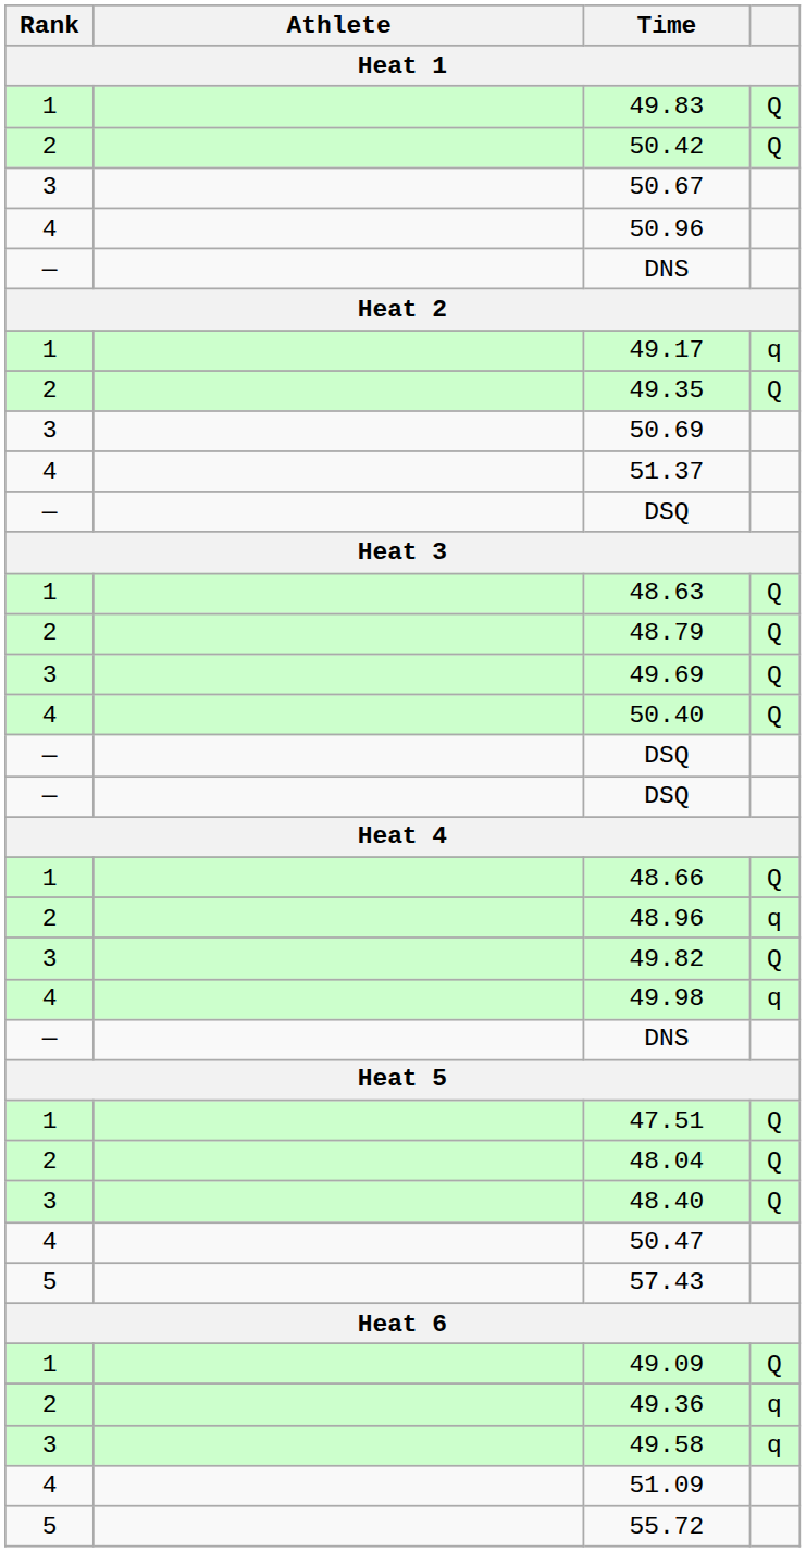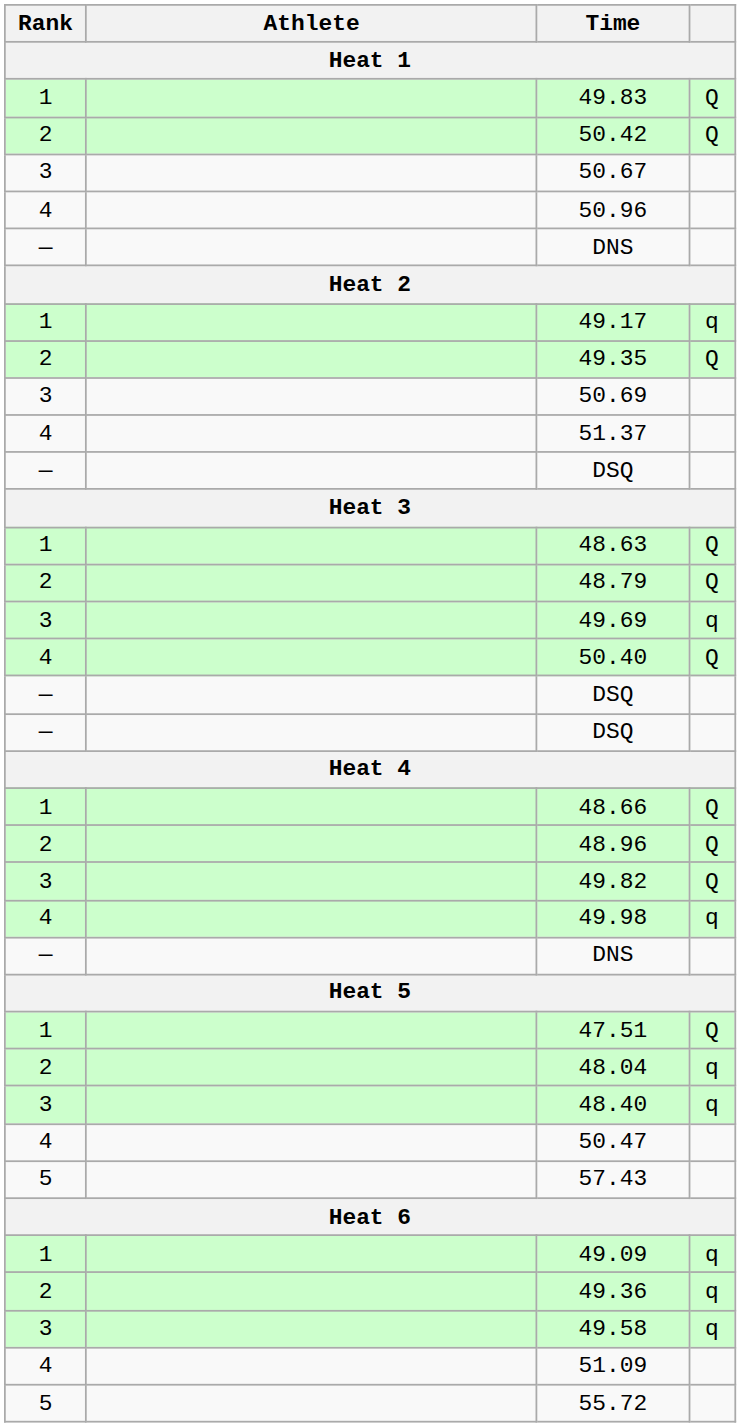 <table class=wikitable style="text-align:center">
 <tr>
 <th width=40>Rank</th>
 <th width=250>Athlete</th>
 <th width=80>Time</th>
 <th width=20></th>
 </tr>
 <tr>
 <th colspan=4>Heat 1</th>
 </tr>
 <tr bgcolor="ccffcc">
 <td>1</td>
 <td align=left></td>
 <td>49.83</td>
 <td>Q</td>
 </tr>
 <tr bgcolor="ccffcc">
 <td>2</td>
 <td align=left></td>
 <td>50.42</td>
 <td>Q</td>
 </tr>
 <tr>
 <td>3</td>
 <td align=left></td>
 <td>50.67</td>
 <td></td>
 </tr>
 <tr>
 <td>4</td>
 <td align=left></td>
 <td>50.96</td>
 <td></td>
 </tr>
 <tr>
 <td>—</td>
 <td align=left></td>
 <td>DNS</td>
 <td></td>
 </tr>
 <tr>
 <th colspan=4>Heat 2</th>
 </tr>
 <tr bgcolor="ccffcc">
 <td>1</td>
 <td align=left></td>
 <td>49.17</td>
 <td>q</td>
 </tr>
 <tr bgcolor="ccffcc">
 <td>2</td>
 <td align=left></td>
 <td>49.35</td>
 <td>Q</td>
 </tr>
 <tr>
 <td>3</td>
 <td align=left></td>
 <td>50.69</td>
 <td></td>
 </tr>
 <tr>
 <td>4</td>
 <td align=left></td>
 <td>51.37</td>
 <td></td>
 </tr>
 <tr>
 <td>—</td>
 <td align=left></td>
 <td>DSQ</td>
 <td></td>
 </tr>
 <tr>
 <th colspan=4>Heat 3</th>
 </tr>
 <tr bgcolor="ccffcc">
 <td>1</td>
 <td align=left></td>
 <td>48.63</td>
 <td>Q</td>
 </tr>
 <tr bgcolor="ccffcc">
 <td>2</td>
 <td align=left></td>
 <td>48.79</td>
 <td>Q</td>
 </tr>
 <tr bgcolor="ccffcc">
 <td>3</td>
 <td align=left></td>
 <td>49.69</td>
-<td>Q</td>
+<td>q</td>
 </tr>
 <tr bgcolor="ccffcc">
 <td>4</td>
 <td align=left></td>
 <td>50.40</td>
 <td>Q</td>
 </tr>
 <tr>
 <td>—</td>
 <td align=left></td>
 <td>DSQ</td>
 <td></td>
 </tr>
 <tr>
 <td>—</td>
 <td align=left></td>
 <td>DSQ</td>
 <td></td>
 </tr>
 <tr>
 <th colspan=4>Heat 4</th>
 </tr>
 <tr bgcolor="ccffcc">
 <td>1</td>
 <td align=left></td>
 <td>48.66</td>
 <td>Q</td>
 </tr>
 <tr bgcolor="ccffcc">
 <td>2</td>
 <td align=left></td>
 <td>48.96</td>
-<td>q</td>
+<td>Q</td>
 </tr>
 <tr bgcolor="ccffcc">
 <td>3</td>
 <td align=left></td>
 <td>49.82</td>
 <td>Q</td>
 </tr>
 <tr bgcolor="ccffcc">
 <td>4</td>
 <td align=left></td>
 <td>49.98</td>
 <td>q</td>
 </tr>
 <tr>
 <td>—</td>
 <td align=left></td>
 <td>DNS</td>
 <td></td>
 </tr>
 <tr>
 <th colspan=4>Heat 5</th>
 </tr>
 <tr bgcolor="ccffcc">
 <td>1</td>
 <td align=left></td>
 <td>47.51</td>
 <td>Q</td>
 </tr>
 <tr bgcolor="ccffcc">
 <td>2</td>
 <td align=left></td>
 <td>48.04</td>
-<td>Q</td>
+<td>q</td>
 </tr>
 <tr bgcolor="ccffcc">
 <td>3</td>
 <td align=left></td>
 <td>48.40</td>
-<td>Q</td>
+<td>q</td>
 </tr>
 <tr>
 <td>4</td>
 <td align=left></td>
 <td>50.47</td>
 <td></td>
 </tr>
 <tr>
 <td>5</td>
 <td align=left></td>
 <td>57.43</td>
 <td></td>
 </tr>
 <tr>
 <th colspan=4>Heat 6</th>
 </tr>
 <tr bgcolor="ccffcc">
 <td>1</td>
 <td align=left></td>
 <td>49.09</td>
-<td>Q</td>
+<td>q</td>
 </tr>
 <tr bgcolor="ccffcc">
 <td>2</td>
 <td align=left></td>
 <td>49.36</td>
 <td>q</td>
 </tr>
 <tr bgcolor="ccffcc">
 <td>3</td>
 <td align=left></td>
 <td>49.58</td>
 <td>q</td>
 </tr>
 <tr>
 <td>4</td>
 <td align=left></td>
 <td>51.09</td>
 <td></td>
 </tr>
 <tr>
 <td>5</td>
 <td align=left></td>
 <td>55.72</td>
 <td></td>
 </tr>
 </table>
